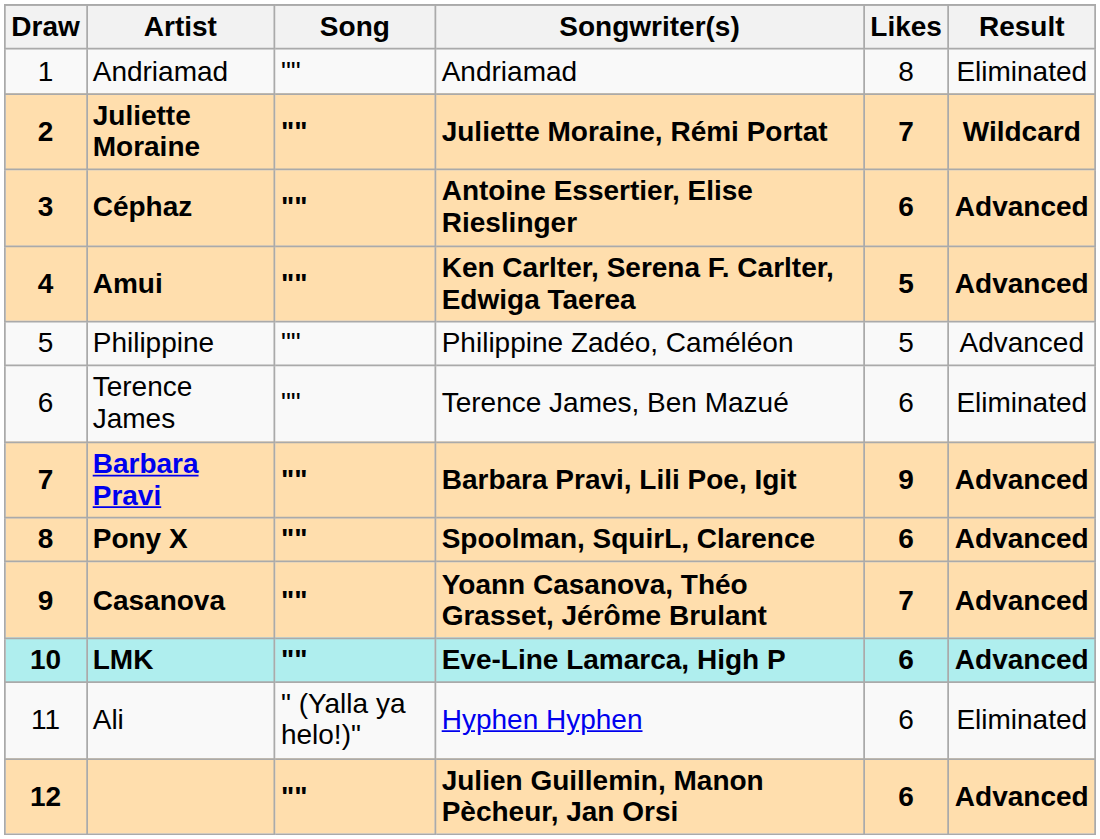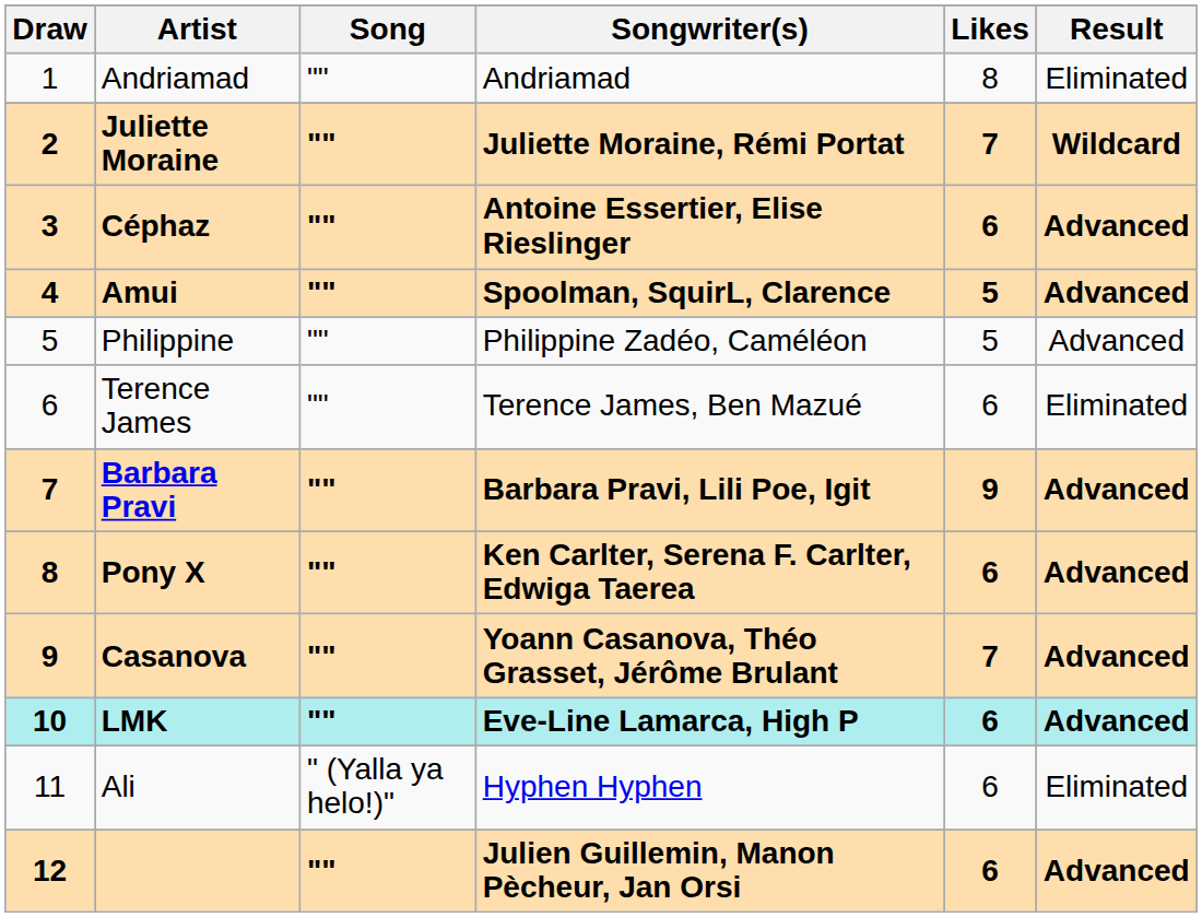 <table class="sortable wikitable" style="margin: 1em auto 1em auto; text-align:center;">
 <tr>
 </tr>
 <tr>
 <th scope="col">Draw</th>
 <th scope="col">Artist</th>
 <th scope="col">Song</th>
 <th scope="col" class="unsortable">Songwriter(s)</th>
 <th scope="col">Likes</th>
 <th scope="col">Result</th>
 </tr>
 <tr>
 <td>1</td>
 <td align="left">Andriamad</td>
 <td align="left">""</td>
 <td align="left">Andriamad</td>
 <td>8</td>
 <td>Eliminated</td>
 </tr>
 <tr style="font-weight:bold; background:navajowhite;">
 <td>2</td>
 <td align="left">Juliette Moraine</td>
 <td align="left">""</td>
 <td align="left">Juliette Moraine, Rémi Portat</td>
 <td>7</td>
 <td>Wildcard</td>
 </tr>
 <tr style="font-weight:bold; background:navajowhite;">
 <td>3</td>
 <td align="left">Céphaz</td>
 <td align="left">""</td>
 <td align="left">Antoine Essertier, Elise Rieslinger</td>
 <td>6</td>
 <td>Advanced</td>
 </tr>
 <tr style="font-weight:bold; background:navajowhite;">
 <td>4</td>
 <td align="left">Amui</td>
 <td align="left">""</td>
-<td align="left">Ken Carlter, Serena F. Carlter, Edwiga Taerea</td>
+<td align="left">Spoolman, SquirL, Clarence</td>
 <td>5</td>
 <td>Advanced</td>
 </tr>
 <tr>
 <td>5</td>
 <td align="left">Philippine</td>
 <td align="left">""</td>
 <td align="left">Philippine Zadéo, Caméléon</td>
 <td>5</td>
 <td>Advanced</td>
 </tr>
 <tr>
 <td>6</td>
 <td align="left">Terence James</td>
 <td align="left">""</td>
 <td align="left">Terence James, Ben Mazué</td>
 <td>6</td>
 <td>Eliminated</td>
 </tr>
 <tr style="font-weight:bold; background:navajowhite;">
 <td>7</td>
 <td align="left"><a href='#'>Barbara Pravi</a></td>
 <td align="left">""</td>
 <td align="left">Barbara Pravi, Lili Poe, Igit</td>
 <td>9</td>
 <td>Advanced</td>
 </tr>
 <tr style="font-weight:bold; background:navajowhite;">
 <td>8</td>
 <td align="left">Pony X</td>
 <td align="left">""</td>
-<td align="left">Spoolman, SquirL, Clarence</td>
+<td align="left">Ken Carlter, Serena F. Carlter, Edwiga Taerea</td>
 <td>6</td>
 <td>Advanced</td>
 </tr>
 <tr style="font-weight:bold; background:navajowhite;">
 <td>9</td>
 <td align="left">Casanova</td>
 <td align="left">""</td>
 <td align="left">Yoann Casanova, Théo Grasset, Jérôme Brulant</td>
 <td>7</td>
 <td>Advanced</td>
 </tr>
 <tr style="font-weight:bold; background:paleturquoise;">
 <td>10</td>
 <td align="left">LMK</td>
 <td align="left">""</td>
 <td align="left">Eve-Line Lamarca, High P</td>
 <td>6</td>
 <td>Advanced</td>
 </tr>
 <tr>
 <td>11</td>
 <td align="left">Ali</td>
 <td align="left">" (Yalla ya helo!)"</td>
 <td align="left"><a href='#'>Hyphen Hyphen</a></td>
 <td>6</td>
 <td>Eliminated</td>
 </tr>
 <tr style="font-weight:bold; background:navajowhite;">
 <td>12</td>
 <td align="left"></td>
 <td align="left">""</td>
 <td align="left">Julien Guillemin, Manon Pècheur, Jan Orsi</td>
 <td>6</td>
 <td>Advanced</td>
 </tr>
 </table>
